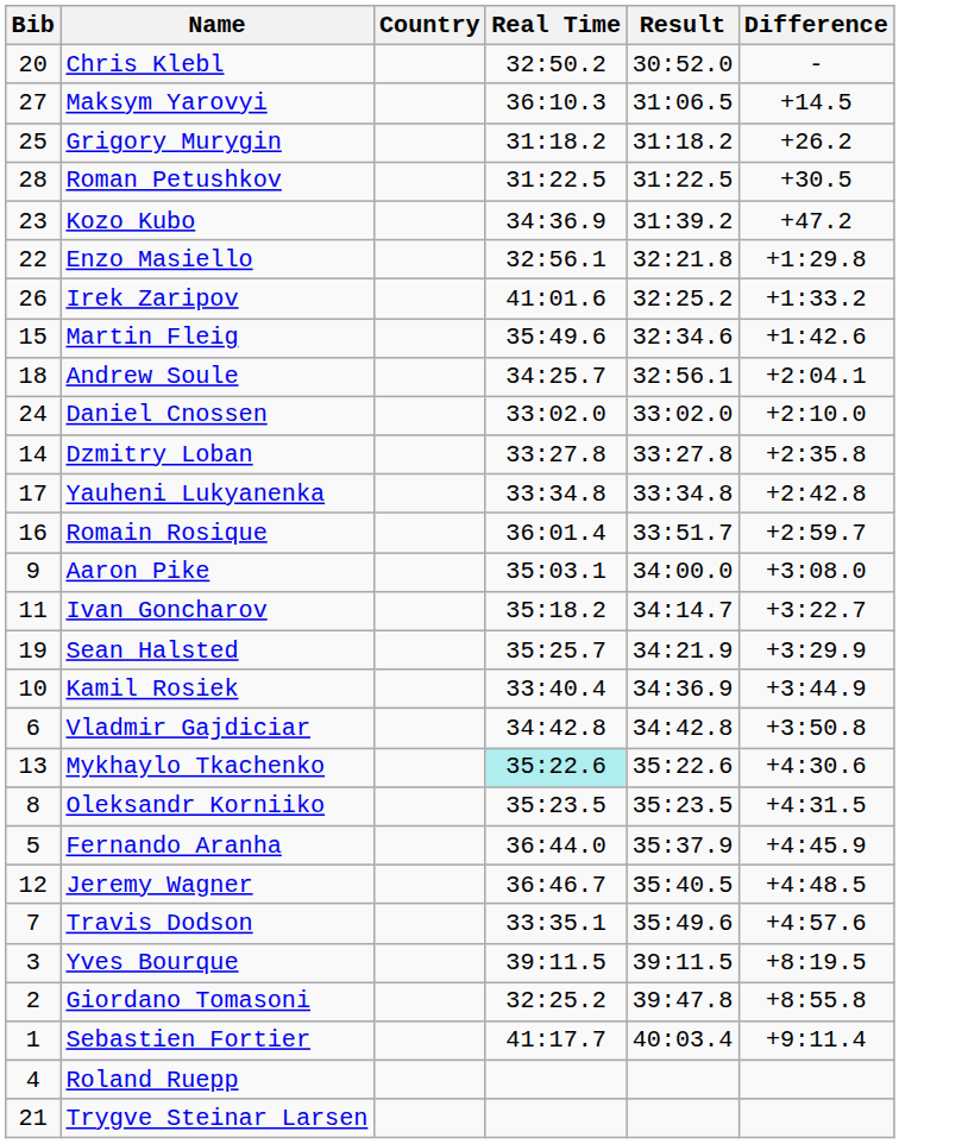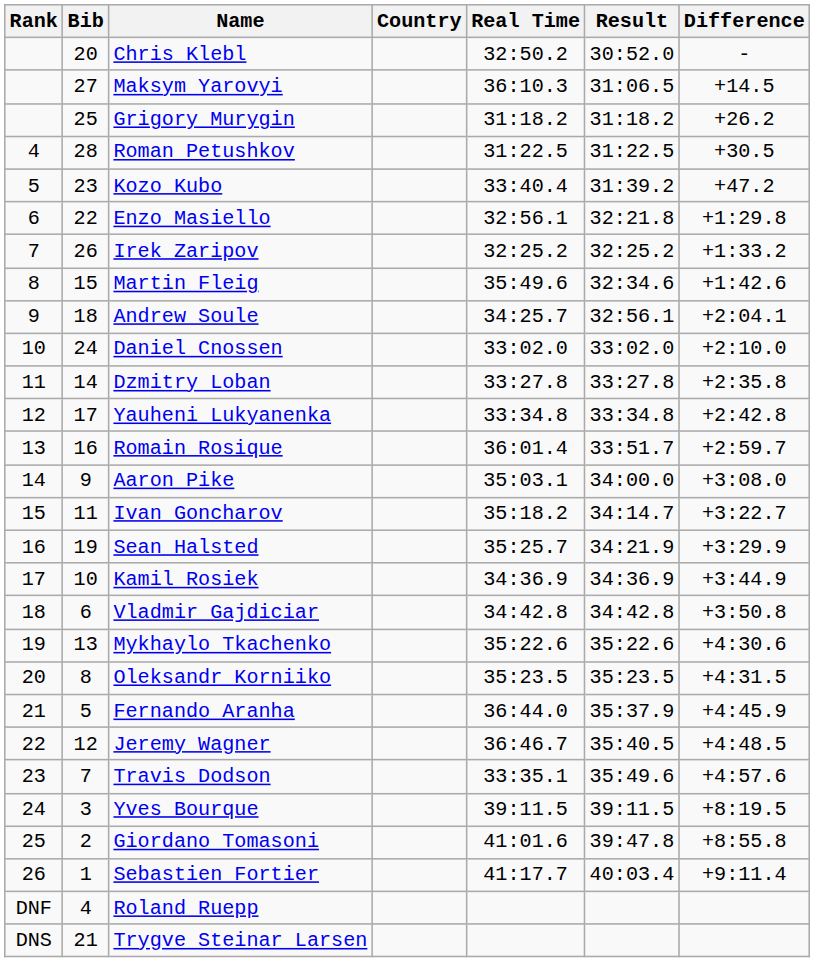 <table class="wikitable sortable" style="text-align:center">
 <tr>
+<th>Rank</th>
 <th>Bib</th>
 <th>Name</th>
 <th>Country</th>
 <th>Real Time</th>
 <th>Result</th>
 <th>Difference</th>
 </tr>
 <tr>
+<td></td>
 <td>20</td>
 <td align=left><a href='#'>Chris Klebl</a></td>
 <td align=left></td>
 <td>32:50.2</td>
 <td>30:52.0</td>
 <td>-</td>
 </tr>
 <tr>
+<td></td>
 <td>27</td>
 <td align=left><a href='#'>Maksym Yarovyi</a></td>
 <td align=left></td>
 <td>36:10.3</td>
 <td>31:06.5</td>
 <td>+14.5</td>
 </tr>
 <tr>
+<td></td>
 <td>25</td>
 <td align=left><a href='#'>Grigory Murygin</a></td>
 <td align=left></td>
 <td>31:18.2</td>
 <td>31:18.2</td>
 <td>+26.2</td>
 </tr>
 <tr>
+<td>4</td>
 <td>28</td>
 <td align=left><a href='#'>Roman Petushkov</a></td>
 <td align=left></td>
 <td>31:22.5</td>
 <td>31:22.5</td>
 <td>+30.5</td>
 </tr>
 <tr>
+<td>5</td>
 <td>23</td>
 <td align=left><a href='#'>Kozo Kubo</a></td>
 <td align=left></td>
-<td>34:36.9</td>
+<td>33:40.4</td>
 <td>31:39.2</td>
 <td>+47.2</td>
 </tr>
 <tr>
+<td>6</td>
 <td>22</td>
 <td align=left><a href='#'>Enzo Masiello</a></td>
 <td align=left></td>
 <td>32:56.1</td>
 <td>32:21.8</td>
 <td>+1:29.8</td>
 </tr>
 <tr>
+<td>7</td>
 <td>26</td>
 <td align=left><a href='#'>Irek Zaripov</a></td>
 <td align=left></td>
-<td>41:01.6</td>
+<td>32:25.2</td>
 <td>32:25.2</td>
 <td>+1:33.2</td>
 </tr>
 <tr>
+<td>8</td>
 <td>15</td>
 <td align=left><a href='#'>Martin Fleig</a></td>
 <td align=left></td>
 <td>35:49.6</td>
 <td>32:34.6</td>
 <td>+1:42.6</td>
 </tr>
 <tr>
+<td>9</td>
 <td>18</td>
 <td align=left><a href='#'>Andrew Soule</a></td>
 <td align=left></td>
 <td>34:25.7</td>
 <td>32:56.1</td>
 <td>+2:04.1</td>
 </tr>
 <tr>
+<td>10</td>
 <td>24</td>
 <td align=left><a href='#'>Daniel Cnossen</a></td>
 <td align=left></td>
 <td>33:02.0</td>
 <td>33:02.0</td>
 <td>+2:10.0</td>
 </tr>
 <tr>
+<td>11</td>
 <td>14</td>
 <td align=left><a href='#'>Dzmitry Loban</a></td>
 <td align=left></td>
 <td>33:27.8</td>
 <td>33:27.8</td>
 <td>+2:35.8</td>
 </tr>
 <tr>
+<td>12</td>
 <td>17</td>
 <td align=left><a href='#'>Yauheni Lukyanenka</a></td>
 <td align=left></td>
 <td>33:34.8</td>
 <td>33:34.8</td>
 <td>+2:42.8</td>
 </tr>
 <tr>
+<td>13</td>
 <td>16</td>
 <td align=left><a href='#'>Romain Rosique</a></td>
 <td align=left></td>
 <td>36:01.4</td>
 <td>33:51.7</td>
 <td>+2:59.7</td>
 </tr>
 <tr>
+<td>14</td>
 <td>9</td>
 <td align=left><a href='#'>Aaron Pike</a></td>
 <td align=left></td>
 <td>35:03.1</td>
 <td>34:00.0</td>
 <td>+3:08.0</td>
 </tr>
 <tr>
+<td>15</td>
 <td>11</td>
 <td align=left><a href='#'>Ivan Goncharov</a></td>
 <td align=left></td>
 <td>35:18.2</td>
 <td>34:14.7</td>
 <td>+3:22.7</td>
 </tr>
 <tr>
+<td>16</td>
 <td>19</td>
 <td align=left><a href='#'>Sean Halsted</a></td>
 <td align=left></td>
 <td>35:25.7</td>
 <td>34:21.9</td>
 <td>+3:29.9</td>
 </tr>
 <tr>
+<td>17</td>
 <td>10</td>
 <td align=left><a href='#'>Kamil Rosiek</a></td>
 <td align=left></td>
-<td>33:40.4</td>
+<td>34:36.9</td>
 <td>34:36.9</td>
 <td>+3:44.9</td>
 </tr>
 <tr>
+<td>18</td>
 <td>6</td>
 <td align=left><a href='#'>Vladmir Gajdiciar</a></td>
 <td align=left></td>
 <td>34:42.8</td>
 <td>34:42.8</td>
 <td>+3:50.8</td>
 </tr>
 <tr>
+<td>19</td>
 <td>13</td>
 <td align=left><a href='#'>Mykhaylo Tkachenko</a></td>
 <td align=left></td>
-<td style="background: paleturquoise;">35:22.6</td>
+<td>35:22.6</td>
 <td>35:22.6</td>
 <td>+4:30.6</td>
 </tr>
 <tr>
+<td>20</td>
 <td>8</td>
 <td align=left><a href='#'>Oleksandr Korniiko</a></td>
 <td align=left></td>
 <td>35:23.5</td>
 <td>35:23.5</td>
 <td>+4:31.5</td>
 </tr>
 <tr>
+<td>21</td>
 <td>5</td>
 <td align=left><a href='#'>Fernando Aranha</a></td>
 <td align=left></td>
 <td>36:44.0</td>
 <td>35:37.9</td>
 <td>+4:45.9</td>
 </tr>
 <tr>
+<td>22</td>
 <td>12</td>
 <td align=left><a href='#'>Jeremy Wagner</a></td>
 <td align=left></td>
 <td>36:46.7</td>
 <td>35:40.5</td>
 <td>+4:48.5</td>
 </tr>
 <tr>
+<td>23</td>
 <td>7</td>
 <td align=left><a href='#'>Travis Dodson</a></td>
 <td align=left></td>
 <td>33:35.1</td>
 <td>35:49.6</td>
 <td>+4:57.6</td>
 </tr>
 <tr>
+<td>24</td>
 <td>3</td>
 <td align=left><a href='#'>Yves Bourque</a></td>
 <td align=left></td>
 <td>39:11.5</td>
 <td>39:11.5</td>
 <td>+8:19.5</td>
 </tr>
 <tr>
+<td>25</td>
 <td>2</td>
 <td align=left><a href='#'>Giordano Tomasoni</a></td>
 <td align=left></td>
-<td>32:25.2</td>
+<td>41:01.6</td>
 <td>39:47.8</td>
 <td>+8:55.8</td>
 </tr>
 <tr>
+<td>26</td>
 <td>1</td>
 <td align=left><a href='#'>Sebastien Fortier</a></td>
 <td align=left></td>
 <td>41:17.7</td>
 <td>40:03.4</td>
 <td>+9:11.4</td>
 </tr>
 <tr>
+<td>DNF</td>
 <td>4</td>
 <td align=left><a href='#'>Roland Ruepp</a></td>
 <td align=left></td>
 <td></td>
 <td></td>
 <td></td>
 </tr>
 <tr>
+<td>DNS</td>
 <td>21</td>
 <td align=left><a href='#'>Trygve Steinar Larsen</a></td>
 <td align=left></td>
 <td></td>
 <td></td>
 <td></td>
 </tr>
 </table>
